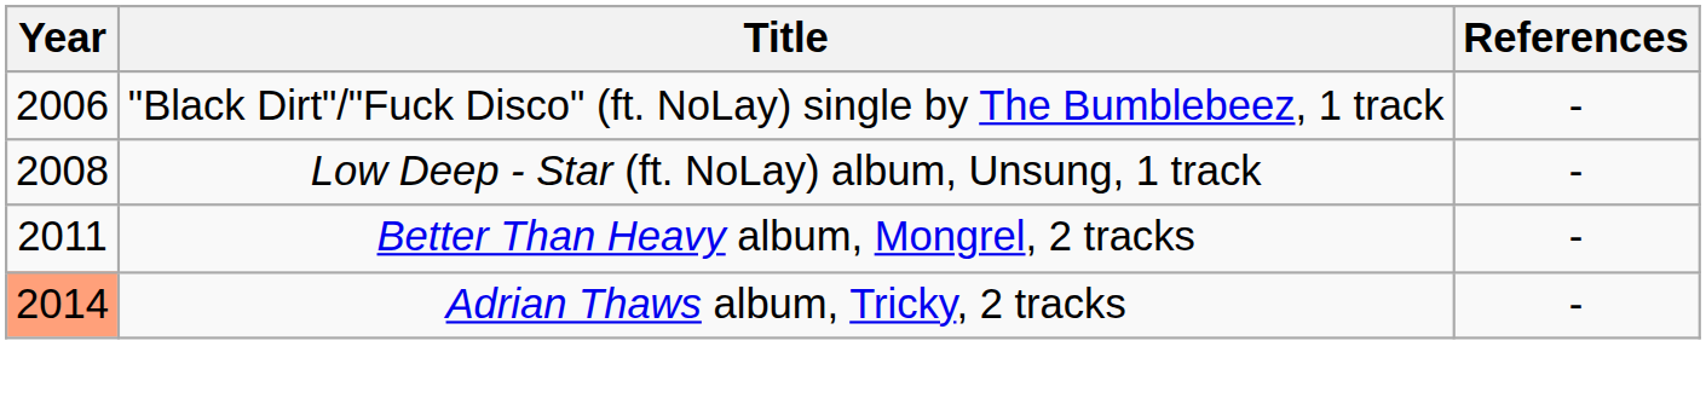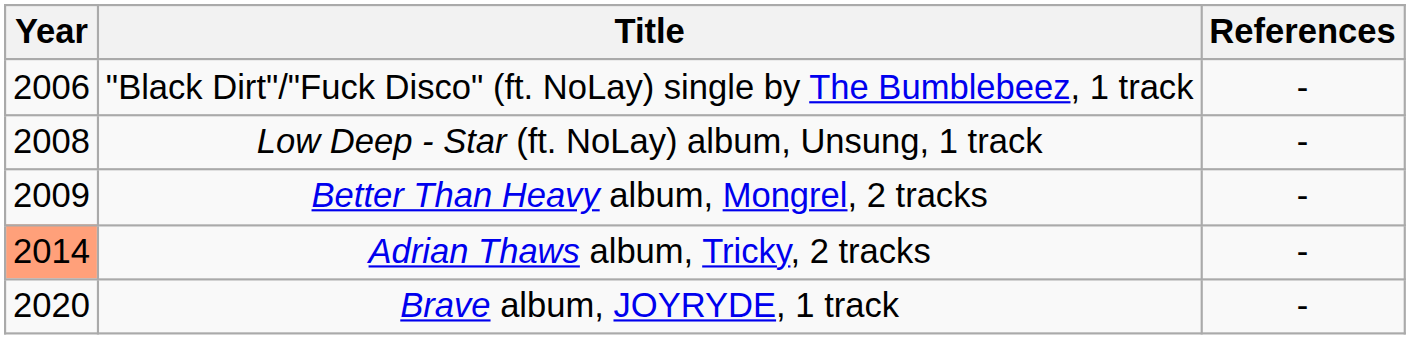 <table class="wikitable plainrowheaders" style="text-align:center;">
 <tr>
 <th>Year</th>
 <th>Title</th>
 <th>References</th>
 </tr>
 <tr>
 <td>2006</td>
 <td>"Black Dirt"/"Fuck Disco" (ft. NoLay) single by <a href='#'>The Bumblebeez</a>, 1 track</td>
 <td>-</td>
 </tr>
 <tr>
 <td>2008</td>
 <td><em>Low Deep - Star</em> (ft. NoLay) album, Unsung, 1 track</td>
 <td>-</td>
 </tr>
 <tr>
-<td>2011</td>
+<td>2009</td>
 <td><em><a href='#'>Better Than Heavy</a></em> album, <a href='#'>Mongrel</a>, 2 tracks</td>
 <td>-</td>
 </tr>
 <tr>
 <td style="background: lightsalmon;">2014</td>
 <td><em><a href='#'>Adrian Thaws</a></em> album, <a href='#'>Tricky</a>, 2 tracks</td>
 <td>-</td>
 </tr>
+<tr>
+<td>2020</td>
+<td><em><a href='#'>Brave</a></em> album, <a href='#'>JOYRYDE</a>, 1 track</td>
+<td>-</td>
+</tr>
 </table>
